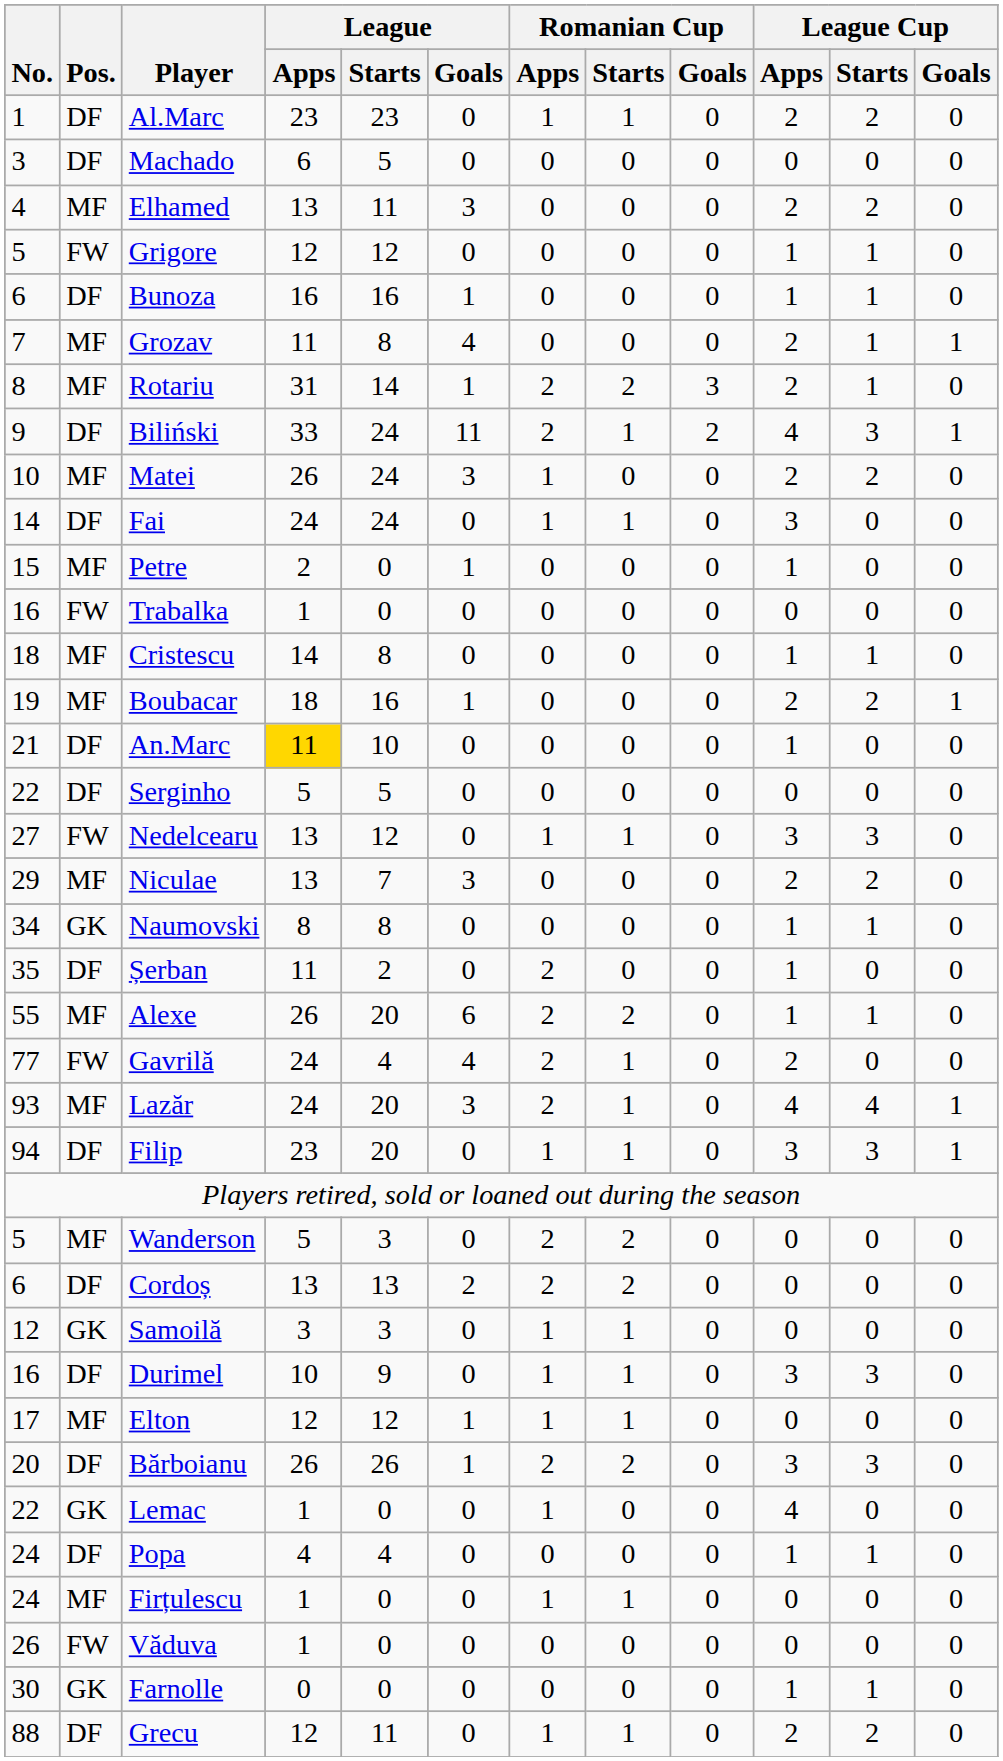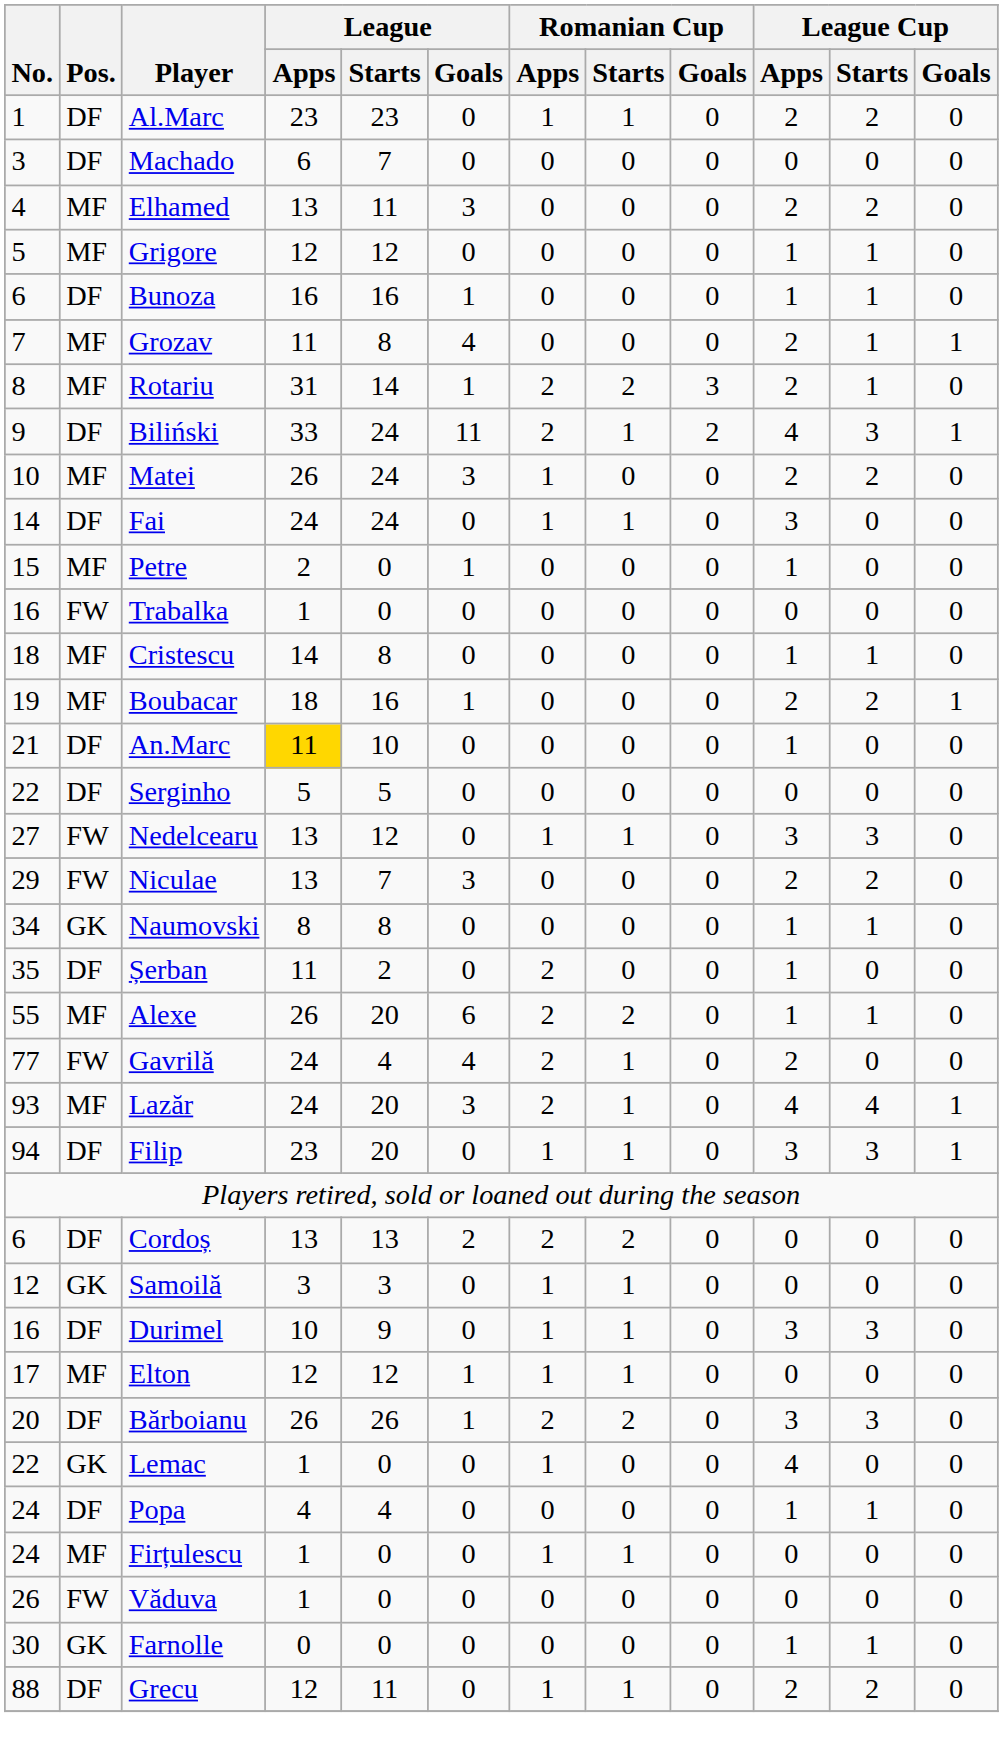 <table class="wikitable sortable" style="text-align:center">
 <tr>
 <th rowspan="2" valign="bottom">No.</th>
 <th rowspan="2" valign="bottom">Pos.</th>
 <th rowspan="2" valign="bottom">Player</th>
 <th colspan="3" width="125">League</th>
 <th colspan="3" width="85">Romanian Cup</th>
 <th colspan="3" width="85">League Cup</th>
 </tr>
 <tr>
 <th>Apps</th>
 <th>Starts</th>
 <th>Goals</th>
 <th>Apps</th>
 <th>Starts</th>
 <th>Goals</th>
 <th>Apps</th>
 <th>Starts</th>
 <th>Goals</th>
 </tr>
 <tr>
 <td align="left">1</td>
 <td align="left">DF</td>
 <td align="left"> <a href='#'>Al.Marc</a></td>
 <td>23</td>
 <td>23</td>
 <td>0</td>
 <td>1</td>
 <td>1</td>
 <td>0</td>
 <td>2</td>
 <td>2</td>
 <td>0</td>
 </tr>
 <tr>
 <td align="left">3</td>
 <td align="left">DF</td>
 <td align="left"> <a href='#'>Machado</a></td>
 <td>6</td>
-<td>5</td>
+<td>7</td>
 <td>0</td>
 <td>0</td>
 <td>0</td>
 <td>0</td>
 <td>0</td>
 <td>0</td>
 <td>0</td>
 </tr>
 <tr>
 <td align="left">4</td>
 <td align="left">MF</td>
 <td align="left"> <a href='#'>Elhamed</a></td>
 <td>13</td>
 <td>11</td>
 <td>3</td>
 <td>0</td>
 <td>0</td>
 <td>0</td>
 <td>2</td>
 <td>2</td>
 <td>0</td>
 </tr>
 <tr>
 <td align="left">5</td>
-<td align="left">FW</td>
+<td align="left">MF</td>
 <td align="left"> <a href='#'>Grigore</a></td>
 <td>12</td>
 <td>12</td>
 <td>0</td>
 <td>0</td>
 <td>0</td>
 <td>0</td>
 <td>1</td>
 <td>1</td>
 <td>0</td>
 </tr>
 <tr>
 <td align="left">6</td>
 <td align="left">DF</td>
 <td align="left"> <a href='#'>Bunoza</a></td>
 <td>16</td>
 <td>16</td>
 <td>1</td>
 <td>0</td>
 <td>0</td>
 <td>0</td>
 <td>1</td>
 <td>1</td>
 <td>0</td>
 </tr>
 <tr>
 <td align="left">7</td>
 <td align="left">MF</td>
 <td align="left"> <a href='#'>Grozav</a></td>
 <td>11</td>
 <td>8</td>
 <td>4</td>
 <td>0</td>
 <td>0</td>
 <td>0</td>
 <td>2</td>
 <td>1</td>
 <td>1</td>
 </tr>
 <tr>
 <td align="left">8</td>
 <td align="left">MF</td>
 <td align="left"> <a href='#'>Rotariu</a></td>
 <td>31</td>
 <td>14</td>
 <td>1</td>
 <td>2</td>
 <td>2</td>
 <td>3</td>
 <td>2</td>
 <td>1</td>
 <td>0</td>
 </tr>
 <tr>
 <td align="left">9</td>
 <td align="left">DF</td>
 <td align="left"> <a href='#'>Biliński</a></td>
 <td>33</td>
 <td>24</td>
 <td>11</td>
 <td>2</td>
 <td>1</td>
 <td>2</td>
 <td>4</td>
 <td>3</td>
 <td>1</td>
 </tr>
 <tr>
 <td align="left">10</td>
 <td align="left">MF</td>
 <td align="left"> <a href='#'>Matei</a></td>
 <td>26</td>
 <td>24</td>
 <td>3</td>
 <td>1</td>
 <td>0</td>
 <td>0</td>
 <td>2</td>
 <td>2</td>
 <td>0</td>
 </tr>
 <tr>
 <td align="left">14</td>
 <td align="left">DF</td>
 <td align="left"> <a href='#'>Fai</a></td>
 <td>24</td>
 <td>24</td>
 <td>0</td>
 <td>1</td>
 <td>1</td>
 <td>0</td>
 <td>3</td>
 <td>0</td>
 <td>0</td>
 </tr>
 <tr>
 <td align="left">15</td>
 <td align="left">MF</td>
 <td align="left"> <a href='#'>Petre</a></td>
 <td>2</td>
 <td>0</td>
 <td>1</td>
 <td>0</td>
 <td>0</td>
 <td>0</td>
 <td>1</td>
 <td>0</td>
 <td>0</td>
 </tr>
 <tr>
 <td align="left">16</td>
 <td align="left">FW</td>
 <td align="left"> <a href='#'>Trabalka</a></td>
 <td>1</td>
 <td>0</td>
 <td>0</td>
 <td>0</td>
 <td>0</td>
 <td>0</td>
 <td>0</td>
 <td>0</td>
 <td>0</td>
 </tr>
 <tr>
 <td align="left">18</td>
 <td align="left">MF</td>
 <td align="left"> <a href='#'>Cristescu</a></td>
 <td>14</td>
 <td>8</td>
 <td>0</td>
 <td>0</td>
 <td>0</td>
 <td>0</td>
 <td>1</td>
 <td>1</td>
 <td>0</td>
 </tr>
 <tr>
 <td align="left">19</td>
 <td align="left">MF</td>
 <td align="left"> <a href='#'>Boubacar</a></td>
 <td>18</td>
 <td>16</td>
 <td>1</td>
 <td>0</td>
 <td>0</td>
 <td>0</td>
 <td>2</td>
 <td>2</td>
 <td>1</td>
 </tr>
 <tr>
 <td align="left">21</td>
 <td align="left">DF</td>
 <td align="left"> <a href='#'>An.Marc</a></td>
 <td style="background: gold;">11</td>
 <td>10</td>
 <td>0</td>
 <td>0</td>
 <td>0</td>
 <td>0</td>
 <td>1</td>
 <td>0</td>
 <td>0</td>
 </tr>
 <tr>
 <td align="left">22</td>
 <td align="left">DF</td>
 <td align="left"> <a href='#'>Serginho</a></td>
 <td>5</td>
 <td>5</td>
 <td>0</td>
 <td>0</td>
 <td>0</td>
 <td>0</td>
 <td>0</td>
 <td>0</td>
 <td>0</td>
 </tr>
 <tr>
 <td align="left">27</td>
 <td align="left">FW</td>
 <td align="left"> <a href='#'>Nedelcearu</a></td>
 <td>13</td>
 <td>12</td>
 <td>0</td>
 <td>1</td>
 <td>1</td>
 <td>0</td>
 <td>3</td>
 <td>3</td>
 <td>0</td>
 </tr>
 <tr>
 <td align="left">29</td>
-<td align="left">MF</td>
+<td align="left">FW</td>
 <td align="left"> <a href='#'>Niculae</a></td>
 <td>13</td>
 <td>7</td>
 <td>3</td>
 <td>0</td>
 <td>0</td>
 <td>0</td>
 <td>2</td>
 <td>2</td>
 <td>0</td>
 </tr>
 <tr>
 <td align="left">34</td>
 <td align="left">GK</td>
 <td align="left"> <a href='#'>Naumovski</a></td>
 <td>8</td>
 <td>8</td>
 <td>0</td>
 <td>0</td>
 <td>0</td>
 <td>0</td>
 <td>1</td>
 <td>1</td>
 <td>0</td>
 </tr>
 <tr>
 <td align="left">35</td>
 <td align="left">DF</td>
 <td align="left"> <a href='#'>Șerban</a></td>
 <td>11</td>
 <td>2</td>
 <td>0</td>
 <td>2</td>
 <td>0</td>
 <td>0</td>
 <td>1</td>
 <td>0</td>
 <td>0</td>
 </tr>
 <tr>
 <td align="left">55</td>
 <td align="left">MF</td>
 <td align="left"> <a href='#'>Alexe</a></td>
 <td>26</td>
 <td>20</td>
 <td>6</td>
 <td>2</td>
 <td>2</td>
 <td>0</td>
 <td>1</td>
 <td>1</td>
 <td>0</td>
 </tr>
 <tr>
 <td align="left">77</td>
 <td align="left">FW</td>
 <td align="left"> <a href='#'>Gavrilă</a></td>
 <td>24</td>
 <td>4</td>
 <td>4</td>
 <td>2</td>
 <td>1</td>
 <td>0</td>
 <td>2</td>
 <td>0</td>
 <td>0</td>
 </tr>
 <tr>
 <td align="left">93</td>
 <td align="left">MF</td>
 <td align="left"> <a href='#'>Lazăr</a></td>
 <td>24</td>
 <td>20</td>
 <td>3</td>
 <td>2</td>
 <td>1</td>
 <td>0</td>
 <td>4</td>
 <td>4</td>
 <td>1</td>
 </tr>
 <tr>
 <td align="left">94</td>
 <td align="left">DF</td>
 <td align="left"> <a href='#'>Filip</a></td>
 <td>23</td>
 <td>20</td>
 <td>0</td>
 <td>1</td>
 <td>1</td>
 <td>0</td>
 <td>3</td>
 <td>3</td>
 <td>1</td>
 </tr>
 <tr>
 <td colspan="12"><em>Players retired, sold or loaned out during the season</em></td>
-</tr>
-<tr>
-<td align="left">5</td>
-<td align="left">MF</td>
-<td align="left"> <a href='#'>Wanderson</a></td>
-<td>5</td>
-<td>3</td>
-<td>0</td>
-<td>2</td>
-<td>2</td>
-<td>0</td>
-<td>0</td>
-<td>0</td>
-<td>0</td>
 </tr>
 <tr>
 <td align="left">6</td>
 <td align="left">DF</td>
 <td align="left"> <a href='#'>Cordoș</a></td>
 <td>13</td>
 <td>13</td>
 <td>2</td>
 <td>2</td>
 <td>2</td>
 <td>0</td>
 <td>0</td>
 <td>0</td>
 <td>0</td>
 </tr>
 <tr>
 <td align="left">12</td>
 <td align="left">GK</td>
 <td align="left"> <a href='#'>Samoilă</a></td>
 <td>3</td>
 <td>3</td>
 <td>0</td>
 <td>1</td>
 <td>1</td>
 <td>0</td>
 <td>0</td>
 <td>0</td>
 <td>0</td>
 </tr>
 <tr>
 <td align="left">16</td>
 <td align="left">DF</td>
 <td align="left"> <a href='#'>Durimel</a></td>
 <td>10</td>
 <td>9</td>
 <td>0</td>
 <td>1</td>
 <td>1</td>
 <td>0</td>
 <td>3</td>
 <td>3</td>
 <td>0</td>
 </tr>
 <tr>
 <td align="left">17</td>
 <td align="left">MF</td>
 <td align="left"> <a href='#'>Elton</a></td>
 <td>12</td>
 <td>12</td>
 <td>1</td>
 <td>1</td>
 <td>1</td>
 <td>0</td>
 <td>0</td>
 <td>0</td>
 <td>0</td>
 </tr>
 <tr>
 <td align="left">20</td>
 <td align="left">DF</td>
 <td align="left"> <a href='#'>Bărboianu</a></td>
 <td>26</td>
 <td>26</td>
 <td>1</td>
 <td>2</td>
 <td>2</td>
 <td>0</td>
 <td>3</td>
 <td>3</td>
 <td>0</td>
 </tr>
 <tr>
 <td align="left">22</td>
 <td align="left">GK</td>
 <td align="left"> <a href='#'>Lemac</a></td>
 <td>1</td>
 <td>0</td>
 <td>0</td>
 <td>1</td>
 <td>0</td>
 <td>0</td>
 <td>4</td>
 <td>0</td>
 <td>0</td>
 </tr>
 <tr>
 <td align="left">24</td>
 <td align="left">DF</td>
 <td align="left"> <a href='#'>Popa</a></td>
 <td>4</td>
 <td>4</td>
 <td>0</td>
 <td>0</td>
 <td>0</td>
 <td>0</td>
 <td>1</td>
 <td>1</td>
 <td>0</td>
 </tr>
 <tr>
 <td align="left">24</td>
 <td align="left">MF</td>
 <td align="left"> <a href='#'>Firțulescu</a></td>
 <td>1</td>
 <td>0</td>
 <td>0</td>
 <td>1</td>
 <td>1</td>
 <td>0</td>
 <td>0</td>
 <td>0</td>
 <td>0</td>
 </tr>
 <tr>
 <td align="left">26</td>
 <td align="left">FW</td>
 <td align="left"> <a href='#'>Văduva</a></td>
 <td>1</td>
 <td>0</td>
 <td>0</td>
 <td>0</td>
 <td>0</td>
 <td>0</td>
 <td>0</td>
 <td>0</td>
 <td>0</td>
 </tr>
 <tr>
 <td align="left">30</td>
 <td align="left">GK</td>
 <td align="left"> <a href='#'>Farnolle</a></td>
 <td>0</td>
 <td>0</td>
 <td>0</td>
 <td>0</td>
 <td>0</td>
 <td>0</td>
 <td>1</td>
 <td>1</td>
 <td>0</td>
 </tr>
 <tr>
 <td align="left">88</td>
 <td align="left">DF</td>
 <td align="left"> <a href='#'>Grecu</a></td>
 <td>12</td>
 <td>11</td>
 <td>0</td>
 <td>1</td>
 <td>1</td>
 <td>0</td>
 <td>2</td>
 <td>2</td>
 <td>0</td>
 </tr>
 <tr>
 </tr>
 </table>
